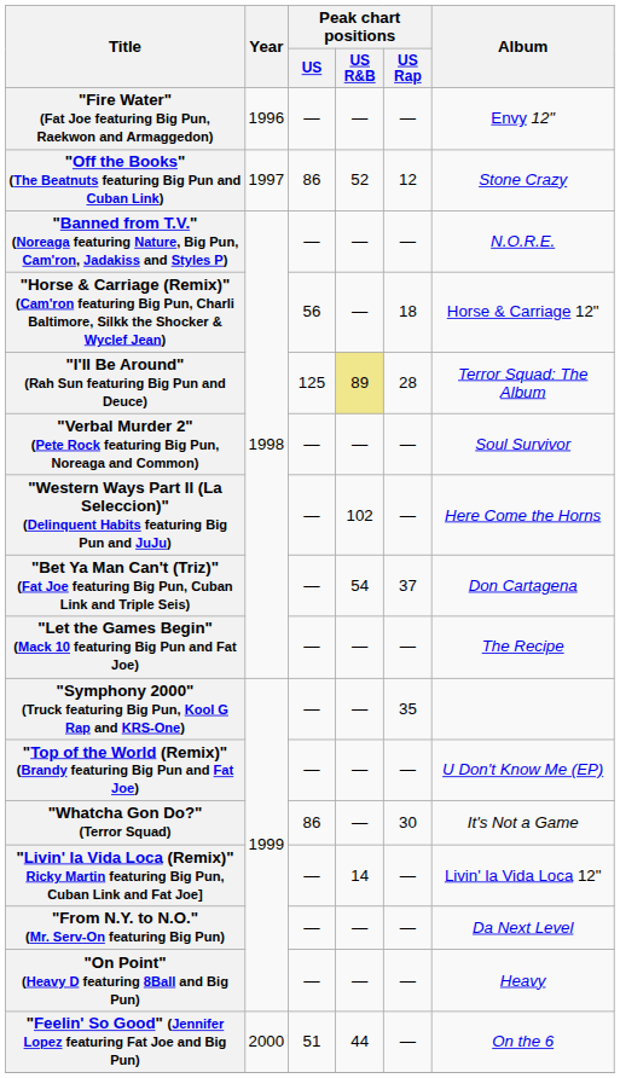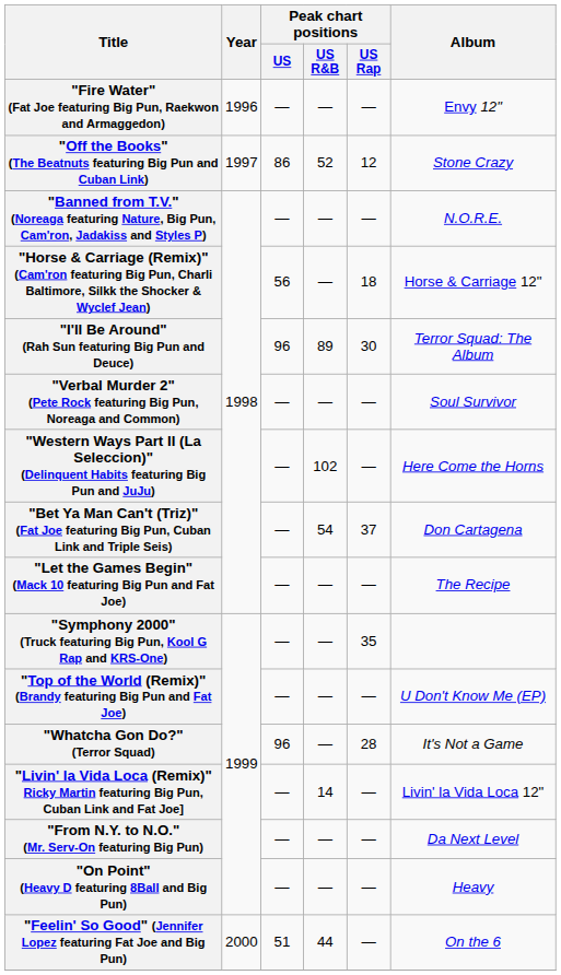 <table class="wikitable plainrowheaders" style="text-align:center;" border="1">
 <tr>
 <th scope="col" rowspan="2" style="width:16em;">Title</th>
 <th scope="col" rowspan="2">Year</th>
 <th scope="col" colspan="3">Peak chart positions</th>
 <th scope="col" rowspan="2" style="width:12em;">Album</th>
 </tr>
 <tr>
 <th scope="col" style="width:3em;font-size:90%;"><a href='#'>US</a><br></th>
 <th scope="col" style="width:3em;font-size:90%;"><a href='#'>US R&B</a><br></th>
 <th scope="col" style="width:3em;font-size:90%;"><a href='#'>US Rap</a><br></th>
 </tr>
 <tr>
 <th scope="row">"Fire Water"<br><small>(Fat Joe featuring Big Pun, Raekwon and Armaggedon)</small></th>
 <td>1996</td>
 <td>—</td>
 <td>—</td>
 <td>—</td>
 <td><a href='#'>Envy</a> <em>12"</em></td>
 </tr>
 <tr>
 <th scope="row">"<a href='#'>Off the Books</a>"<br><small>(<a href='#'>The Beatnuts</a> featuring Big Pun and <a href='#'>Cuban Link</a>)</small></th>
 <td>1997</td>
 <td>86</td>
 <td>52</td>
 <td>12</td>
 <td><em><a href='#'>Stone Crazy</a></em></td>
 </tr>
 <tr>
 <th scope="row">"<a href='#'>Banned from T.V.</a>"<br><small>(<a href='#'>Noreaga</a> featuring <a href='#'>Nature</a>, Big Pun, <a href='#'>Cam'ron</a>, <a href='#'>Jadakiss</a> and <a href='#'>Styles P</a>)</small></th>
 <td rowspan="7">1998</td>
 <td>—</td>
 <td>—</td>
 <td>—</td>
 <td><em><a href='#'>N.O.R.E.</a></em></td>
 </tr>
 <tr>
 <th scope="row">"Horse & Carriage (Remix)" <br><small>(<a href='#'>Cam'ron</a> featuring Big Pun, Charli Baltimore, Silkk the Shocker & <a href='#'>Wyclef Jean</a>)</small></th>
 <td>56</td>
 <td>—</td>
 <td>18</td>
 <td><a href='#'>Horse & Carriage</a> 12"</td>
 </tr>
 <tr>
 <th scope="row">"I'll Be Around"<br><small>(Rah Sun featuring Big Pun and Deuce)</small></th>
-<td>125</td>
-<td style="background: khaki;">89</td>
-<td>28</td>
+<td>96</td>
+<td>89</td>
+<td>30</td>
 <td><em><a href='#'>Terror Squad: The Album</a></em></td>
 </tr>
 <tr>
 <th scope="row">"Verbal Murder 2"<br><small>(<a href='#'>Pete Rock</a> featuring Big Pun, Noreaga and Common)</small></th>
 <td>—</td>
 <td>—</td>
 <td>—</td>
 <td><em><a href='#'>Soul Survivor</a></em></td>
 </tr>
 <tr>
 <th scope="row">"Western Ways Part II (La Seleccion)"<br><small>(<a href='#'>Delinquent Habits</a> featuring Big Pun and <a href='#'>JuJu</a>)</small></th>
 <td>—</td>
 <td>102</td>
 <td>—</td>
 <td><em><a href='#'>Here Come the Horns</a></em></td>
 </tr>
 <tr>
 <th scope="row">"Bet Ya Man Can't (Triz)"<br><small>(<a href='#'>Fat Joe</a> featuring Big Pun, Cuban Link and Triple Seis)</small></th>
 <td>—</td>
 <td>54</td>
 <td>37</td>
 <td><em><a href='#'>Don Cartagena</a></em></td>
 </tr>
 <tr>
 <th scope="row">"Let the Games Begin" <br><small>(<a href='#'>Mack 10</a> featuring Big Pun and Fat Joe)</small></th>
 <td>—</td>
 <td>—</td>
 <td>—</td>
 <td><a href='#'><em>The Recipe</em></a></td>
 </tr>
 <tr>
 <th scope="row">"Symphony 2000"<br><small>(Truck featuring Big Pun, <a href='#'>Kool G Rap</a> and <a href='#'>KRS-One</a>)</small></th>
 <td rowspan="6">1999</td>
 <td>—</td>
 <td>—</td>
 <td>35</td>
 <td></td>
 </tr>
 <tr>
 <th scope="row">"<a href='#'>Top of the World</a> (Remix)"<br><small>(<a href='#'>Brandy</a> featuring Big Pun and <a href='#'>Fat Joe</a>)</small></th>
 <td>—</td>
 <td>—</td>
 <td —>—</td>
 <td><em><a href='#'>U Don't Know Me (EP)</a></em></td>
 </tr>
 <tr>
 <th scope="row">"Whatcha Gon Do?" <br><small>(Terror Squad)</small></th>
-<td>86</td>
+<td>96</td>
 <td>—</td>
-<td>30</td>
+<td>28</td>
 <td><em>It's Not a Game</em></td>
 </tr>
 <tr>
 <th scope="row">"<a href='#'>Livin' la Vida Loca</a> (Remix)" <br><small><a href='#'>Ricky Martin</a> featuring Big Pun, Cuban Link and Fat Joe]</small></th>
 <td>—</td>
 <td>14</td>
 <td>—</td>
 <td><a href='#'>Livin' la Vida Loca</a> 12"</td>
 </tr>
 <tr>
 <th scope="row">"From N.Y. to N.O."<br><small>(<a href='#'>Mr. Serv-On</a> featuring Big Pun)</small></th>
 <td>—</td>
 <td>—</td>
 <td>—</td>
 <td><em><a href='#'>Da Next Level</a></em></td>
 </tr>
 <tr>
 <th scope="row">"On Point"<br><small>(<a href='#'>Heavy D</a> featuring <a href='#'>8Ball</a> and Big Pun)</small></th>
 <td>—</td>
 <td>—</td>
 <td>—</td>
 <td><em><a href='#'>Heavy</a></em></td>
 </tr>
 <tr>
 <th scope="row">"<a href='#'>Feelin' So Good</a>" <small>(<a href='#'>Jennifer Lopez</a> featuring Fat Joe and Big Pun)</small></th>
 <td>2000</td>
 <td>51</td>
 <td>44</td>
 <td>—</td>
 <td><em><a href='#'>On the 6</a></em></td>
 </tr>
 <tr>
 </tr>
 </table>
